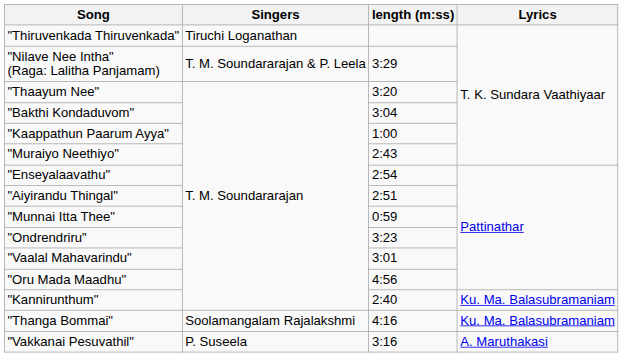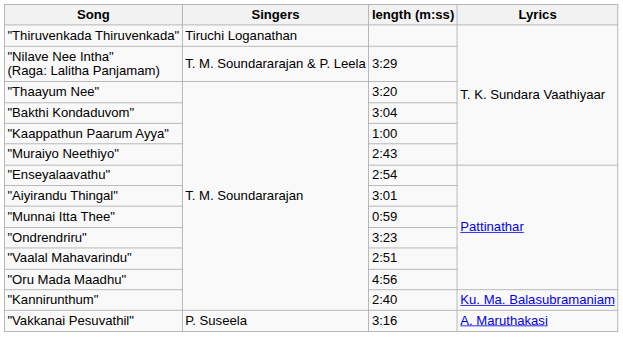 <table class="wikitable">
 <tr>
 <th>Song</th>
 <th>Singers</th>
 <th>length (m:ss)</th>
 <th>Lyrics</th>
 </tr>
 <tr>
 <td>"Thiruvenkada Thiruvenkada"</td>
 <td>Tiruchi Loganathan</td>
 <td></td>
 <td rowspan=6>T. K. Sundara Vaathiyaar</td>
 </tr>
 <tr>
 <td>"Nilave Nee Intha"<br>(Raga: Lalitha Panjamam)</td>
 <td>T. M. Soundararajan & P. Leela</td>
 <td>3:29</td>
 </tr>
 <tr>
 <td>"Thaayum Nee"</td>
 <td rowspan=11>T. M. Soundararajan</td>
 <td>3:20</td>
 </tr>
 <tr>
 <td>"Bakthi Kondaduvom"</td>
 <td>3:04</td>
 </tr>
 <tr>
 <td>"Kaappathun Paarum Ayya"</td>
 <td>1:00</td>
 </tr>
 <tr>
 <td>"Muraiyo Neethiyo"</td>
 <td>2:43</td>
 </tr>
 <tr>
 <td>"Enseyalaavathu"</td>
 <td>2:54</td>
 <td rowspan=6><a href='#'>Pattinathar</a></td>
 </tr>
 <tr>
 <td>"Aiyirandu Thingal"</td>
-<td>2:51</td>
+<td>3:01</td>
 </tr>
 <tr>
 <td>"Munnai Itta Thee"</td>
 <td>0:59</td>
 </tr>
 <tr>
 <td>"Ondrendriru"</td>
 <td>3:23</td>
 </tr>
 <tr>
 <td>"Vaalal Mahavarindu"</td>
-<td>3:01</td>
+<td>2:51</td>
 </tr>
 <tr>
 <td>"Oru Mada Maadhu"</td>
 <td>4:56</td>
 </tr>
 <tr>
 <td>"Kannirunthum"</td>
 <td>2:40</td>
 <td><a href='#'>Ku. Ma. Balasubramaniam</a></td>
 </tr>
 <tr>
-<td>"Thanga Bommai"</td>
-<td>Soolamangalam Rajalakshmi</td>
-<td>4:16</td>
-<td><a href='#'>Ku. Ma. Balasubramaniam</a></td>
-</tr>
-<tr>
 <td>"Vakkanai Pesuvathil"</td>
 <td>P. Suseela</td>
 <td>3:16</td>
 <td><a href='#'>A. Maruthakasi</a></td>
 </tr>
 </table>
